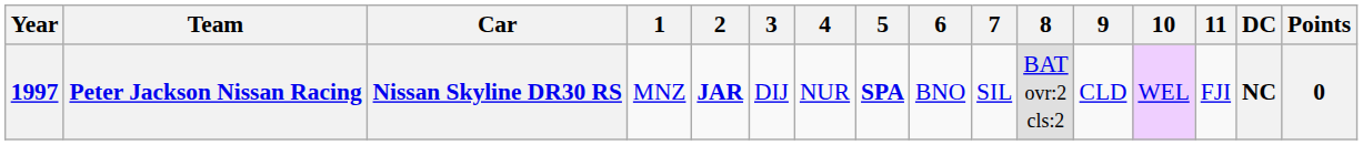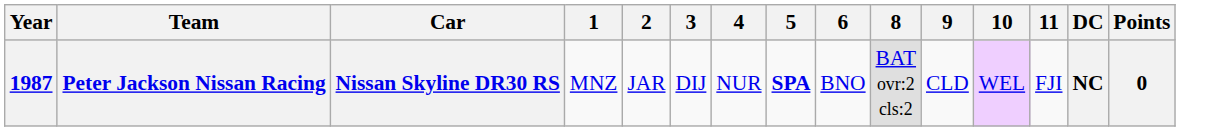 <table class="wikitable" style="text-align:center; font-size:95%">
 <tr>
 <th>Year</th>
 <th>Team</th>
 <th>Car</th>
 <th>1</th>
 <th>2</th>
 <th>3</th>
 <th>4</th>
 <th>5</th>
 <th>6</th>
-<th>7</th>
 <th>8</th>
 <th>9</th>
 <th>10</th>
 <th>11</th>
 <th>DC</th>
 <th>Points</th>
 </tr>
 <tr>
-<th><a href='#'>1997</a></th>
+<th><a href='#'>1987</a></th>
 <th> <a href='#'>Peter Jackson Nissan Racing</a></th>
 <th><a href='#'>Nissan Skyline DR30 RS</a></th>
 <td><a href='#'>MNZ</a></td>
-<td><strong><a href='#'>JAR</a></strong></td>
+<td><a href='#'>JAR</a></td>
 <td><a href='#'>DIJ</a></td>
 <td><a href='#'>NUR</a></td>
 <td><strong><a href='#'>SPA</a></strong></td>
 <td><a href='#'>BNO</a></td>
-<td><a href='#'>SIL</a></td>
 <td style="background:#dfdfdf;"><a href='#'>BAT</a><br><small>ovr:2<br>cls:2</small></td>
 <td><a href='#'>CLD</a></td>
 <td style="background:#efcfff;"><a href='#'>WEL</a><br></td>
 <td><a href='#'>FJI</a></td>
 <th>NC</th>
 <th>0</th>
 </tr>
 </table>
